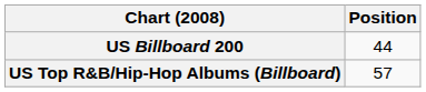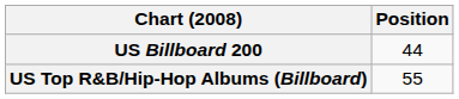 <table class="wikitable sortable plainrowheaders" style="text-align:center">
 <tr>
 <th scope="col">Chart (2008)</th>
 <th scope="col">Position</th>
 </tr>
 <tr>
 <th scope="row">US <em>Billboard</em> 200</th>
 <td>44</td>
 </tr>
 <tr>
 <th scope="row">US Top R&B/Hip-Hop Albums (<em>Billboard</em>)</th>
-<td>57</td>
+<td>55</td>
 </tr>
 </table>
